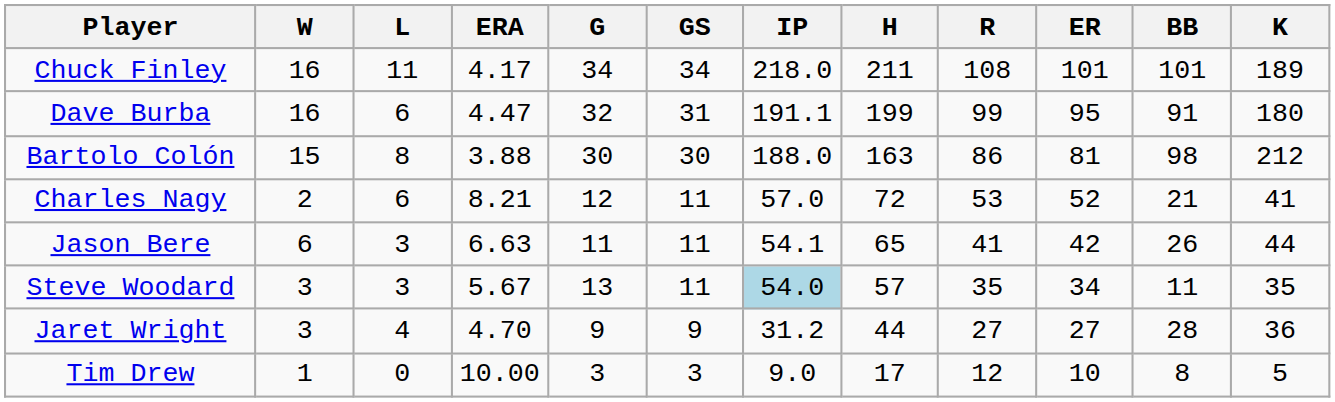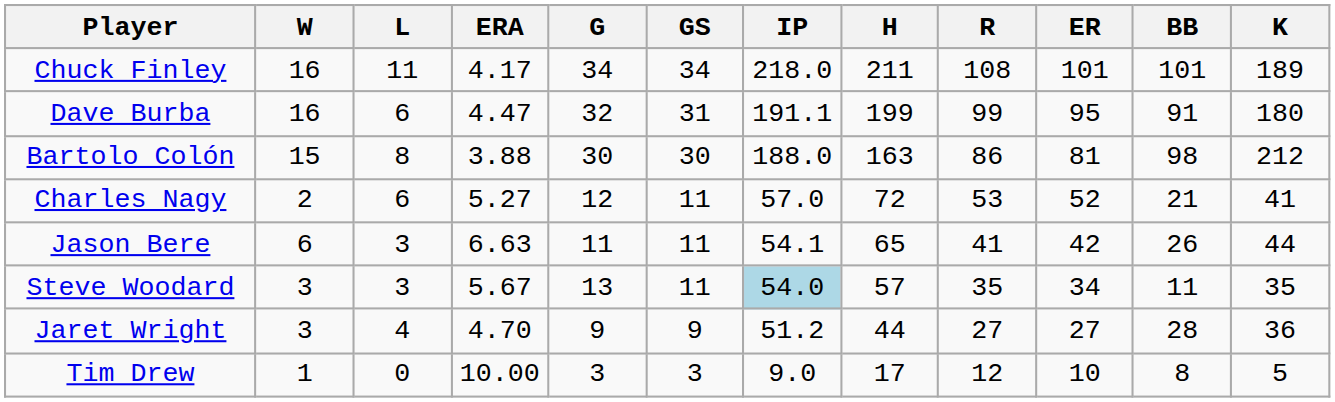 <table class="wikitable sortable">
 <tr>
 <th bgcolor="#DDDDFF" width="18%">Player</th>
 <th bgcolor="#DDDDFF" width="7%">W</th>
 <th bgcolor="#DDDDFF" width="7%">L</th>
 <th bgcolor="#DDDDFF" width="7%">ERA</th>
 <th bgcolor="#DDDDFF" width="7%">G</th>
 <th bgcolor="#DDDDFF" width="7%">GS</th>
 <th bgcolor="#DDDDFF" width="7%">IP</th>
 <th bgcolor="#DDDDFF" width="7%">H</th>
 <th bgcolor="#DDDDFF" width="7%">R</th>
 <th bgcolor="#DDDDFF" width="7%">ER</th>
 <th bgcolor="#DDDDFF" width="7%">BB</th>
 <th bgcolor="#DDDDFF" width="7%">K</th>
 </tr>
 <tr align="center">
 <td><a href='#'>Chuck Finley</a></td>
 <td>16</td>
 <td>11</td>
 <td>4.17</td>
 <td>34</td>
 <td>34</td>
 <td>218.0</td>
 <td>211</td>
 <td>108</td>
 <td>101</td>
 <td>101</td>
 <td>189</td>
 </tr>
 <tr align="center">
 <td><a href='#'>Dave Burba</a></td>
 <td>16</td>
 <td>6</td>
 <td>4.47</td>
 <td>32</td>
 <td>31</td>
 <td>191.1</td>
 <td>199</td>
 <td>99</td>
 <td>95</td>
 <td>91</td>
 <td>180</td>
 </tr>
 <tr align="center">
 <td><a href='#'>Bartolo Colón</a></td>
 <td>15</td>
 <td>8</td>
 <td>3.88</td>
 <td>30</td>
 <td>30</td>
 <td>188.0</td>
 <td>163</td>
 <td>86</td>
 <td>81</td>
 <td>98</td>
 <td>212</td>
 </tr>
 <tr align="center">
 <td><a href='#'>Charles Nagy</a></td>
 <td>2</td>
 <td>6</td>
-<td>8.21</td>
+<td>5.27</td>
 <td>12</td>
 <td>11</td>
 <td>57.0</td>
 <td>72</td>
 <td>53</td>
 <td>52</td>
 <td>21</td>
 <td>41</td>
 </tr>
 <tr align=center>
 <td><a href='#'>Jason Bere</a></td>
 <td>6</td>
 <td>3</td>
 <td>6.63</td>
 <td>11</td>
 <td>11</td>
 <td>54.1</td>
 <td>65</td>
 <td>41</td>
 <td>42</td>
 <td>26</td>
 <td>44</td>
 </tr>
 <tr align="center">
 <td><a href='#'>Steve Woodard</a></td>
 <td>3</td>
 <td>3</td>
 <td>5.67</td>
 <td>13</td>
 <td>11</td>
 <td style="background: lightblue;">54.0</td>
 <td>57</td>
 <td>35</td>
 <td>34</td>
 <td>11</td>
 <td>35</td>
 </tr>
 <tr align="center">
 <td><a href='#'>Jaret Wright</a></td>
 <td>3</td>
 <td>4</td>
 <td>4.70</td>
 <td>9</td>
 <td>9</td>
-<td>31.2</td>
+<td>51.2</td>
 <td>44</td>
 <td>27</td>
 <td>27</td>
 <td>28</td>
 <td>36</td>
 </tr>
 <tr align="center">
 <td><a href='#'>Tim Drew</a></td>
 <td>1</td>
 <td>0</td>
 <td>10.00</td>
 <td>3</td>
 <td>3</td>
 <td>9.0</td>
 <td>17</td>
 <td>12</td>
 <td>10</td>
 <td>8</td>
 <td>5</td>
 </tr>
 </table>
